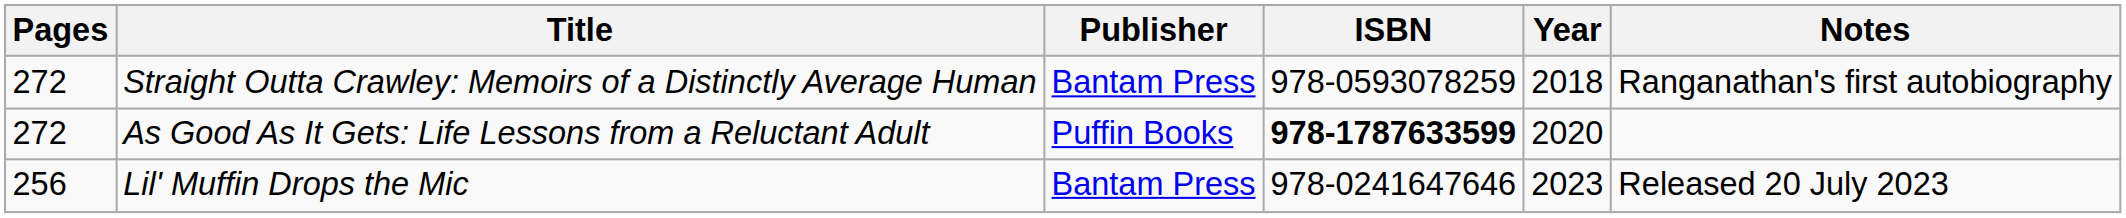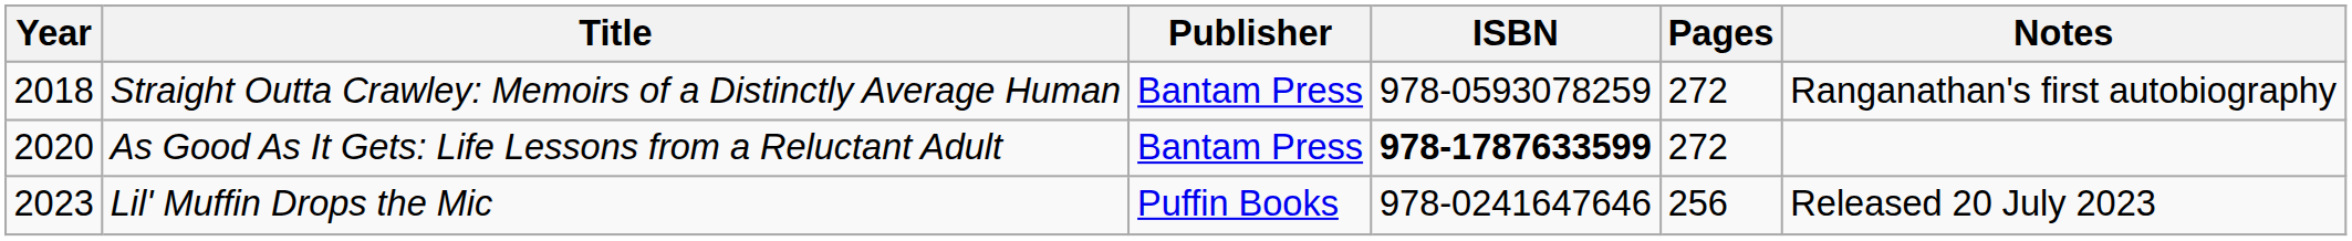 <table class="wikitable">
 <tr>
-<th>Pages</th>
+<th>Year</th>
 <th>Title</th>
 <th>Publisher</th>
 <th>ISBN</th>
-<th>Year</th>
+<th>Pages</th>
 <th>Notes</th>
 </tr>
 <tr>
-<td>272</td>
+<td>2018</td>
 <td><em>Straight Outta Crawley: Memoirs of a Distinctly Average Human</em></td>
 <td><a href='#'>Bantam Press</a></td>
 <td>978-0593078259</td>
-<td>2018</td>
+<td>272</td>
 <td>Ranganathan's first autobiography</td>
 </tr>
 <tr>
+<td>2020</td>
+<td><em>As Good As It Gets: Life Lessons from a Reluctant Adult</em></td>
+<td><a href='#'>Bantam Press</a></td>
+<td><strong>978-1787633599</strong></td>
 <td>272</td>
-<td><em>As Good As It Gets: Life Lessons from a Reluctant Adult</em></td>
-<td><a href='#'>Puffin Books</a></td>
-<td><strong>978-1787633599</strong></td>
-<td>2020</td>
 <td></td>
 </tr>
 <tr>
+<td>2023</td>
+<td><em>Lil' Muffin Drops the Mic</em></td>
+<td><a href='#'>Puffin Books</a></td>
+<td>978-0241647646</td>
 <td>256</td>
-<td><em>Lil' Muffin Drops the Mic</em></td>
-<td><a href='#'>Bantam Press</a></td>
-<td>978-0241647646</td>
-<td>2023</td>
 <td>Released 20 July 2023</td>
 </tr>
 </table>
